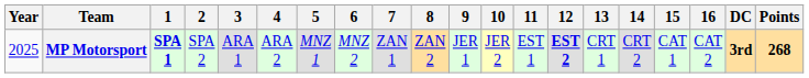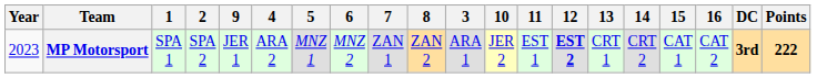 <table class="wikitable" style="text-align:center; font-size:85%">
 <tr>
 <th>Year</th>
 <th>Team</th>
 <th>1</th>
 <th>2</th>
-<th>3</th>
+<th>9</th>
 <th>4</th>
 <th>5</th>
 <th>6</th>
 <th>7</th>
 <th>8</th>
-<th>9</th>
+<th>3</th>
 <th>10</th>
 <th>11</th>
 <th>12</th>
 <th>13</th>
 <th>14</th>
 <th>15</th>
 <th>16</th>
 <th>DC</th>
 <th>Points</th>
 </tr>
 <tr>
-<td><a href='#'>2025</a></td>
+<td><a href='#'>2023</a></td>
 <th nowrap><a href='#'>MP Motorsport</a></th>
-<td style="background:#DFFFDF"><strong><a href='#'>SPA<br>1</a><br></strong></td>
+<td style="background:#DFFFDF"><a href='#'>SPA<br>1</a><br></td>
 <td style="background:#DFFFDF"><a href='#'>SPA<br>2</a><br></td>
-<td style="background:#DFDFDF"><a href='#'>ARA<br>1</a><br></td>
+<td style="background:#DFFFDF"><a href='#'>JER<br>1</a><br></td>
 <td style="background:#DFFFDF"><a href='#'>ARA<br>2</a><br></td>
 <td style="background:#DFDFDF"><em><a href='#'>MNZ<br>1</a></em><br></td>
 <td style="background:#DFFFDF"><em><a href='#'>MNZ<br>2</a></em><br></td>
 <td style="background:#DFDFDF"><a href='#'>ZAN<br>1</a><br></td>
 <td style="background:#FFDF9F"><a href='#'>ZAN<br>2</a><br></td>
-<td style="background:#DFFFDF"><a href='#'>JER<br>1</a><br></td>
+<td style="background:#DFDFDF"><a href='#'>ARA<br>1</a><br></td>
 <td style="background:#FFFFBF"><a href='#'>JER<br>2</a><br></td>
 <td style="background:#DFFFDF"><a href='#'>EST<br>1</a><br></td>
 <td style="background:#DFDFDF"><strong><a href='#'>EST<br>2</a><br></strong></td>
 <td style="background:#DFFFDF"><a href='#'>CRT<br>1</a><br></td>
 <td style="background:#DFDFDF"><a href='#'>CRT<br>2</a><br></td>
 <td style="background:#DFFFDF"><a href='#'>CAT<br>1</a><br></td>
 <td style="background:#DFFFDF"><a href='#'>CAT<br>2</a><br></td>
 <th style="background:#FFDF9F">3rd</th>
-<th style="background:#FFDF9F">268</th>
+<th style="background:#FFDF9F">222</th>
 </tr>
 </table>
